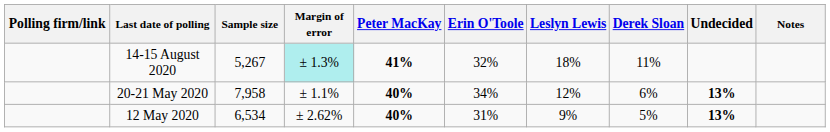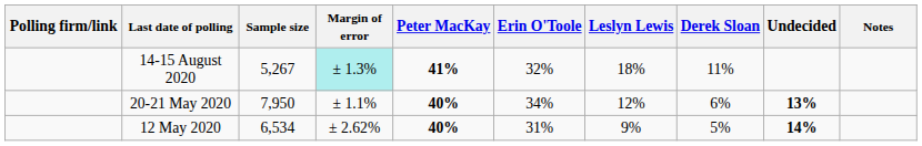 <table class="wikitable sortable" style="font-size:95%;text-align:center;">
 <tr>
 <th style="width:110px;">Polling firm/link</th>
 <th style="width:110px;"><small>Last date of polling</small></th>
 <th style="width:70px;"><small>Sample size</small></th>
 <th style="width:70px;"><small>Margin of error</small></th>
 <th><a href='#'>Peter MacKay</a></th>
 <th><a href='#'>Erin O'Toole</a></th>
 <th><a href='#'>Leslyn Lewis</a></th>
 <th><a href='#'>Derek Sloan</a></th>
 <th>Undecided</th>
 <th style="width:70px;"><small>Notes</small></th>
 </tr>
 <tr>
 <td></td>
 <td>14-15 August 2020</td>
 <td>5,267</td>
 <td style="background: paleturquoise;">± 1.3%</td>
 <td><strong>41%</strong></td>
 <td>32%</td>
 <td>18%</td>
 <td>11%</td>
 <td></td>
 <td></td>
 </tr>
 <tr>
 <td> </td>
 <td>20-21 May 2020</td>
-<td>7,958</td>
+<td>7,950</td>
 <td>± 1.1%</td>
 <td><strong>40%</strong></td>
 <td>34%</td>
 <td>12%</td>
 <td>6%</td>
 <td><strong>13%</strong></td>
 <td></td>
 </tr>
 <tr>
 <td> </td>
 <td>12 May 2020</td>
 <td>6,534</td>
 <td>± 2.62%</td>
 <td><strong>40%</strong></td>
 <td>31%</td>
 <td>9%</td>
 <td>5%</td>
-<td><strong>13%</strong></td>
+<td><strong>14%</strong></td>
 <td></td>
 </tr>
 </table>
